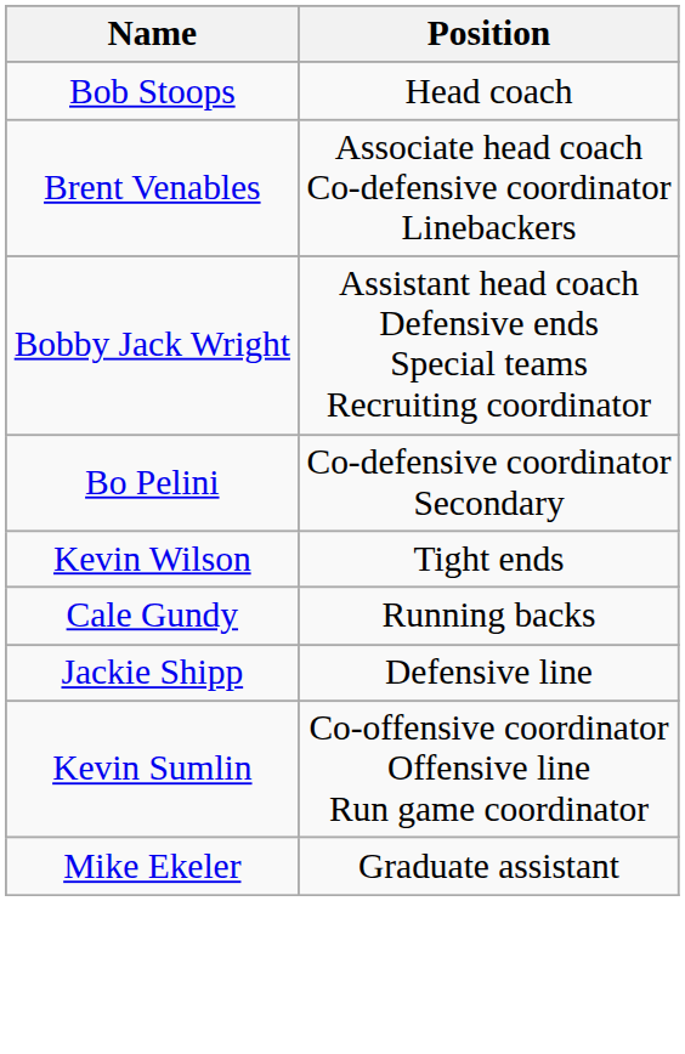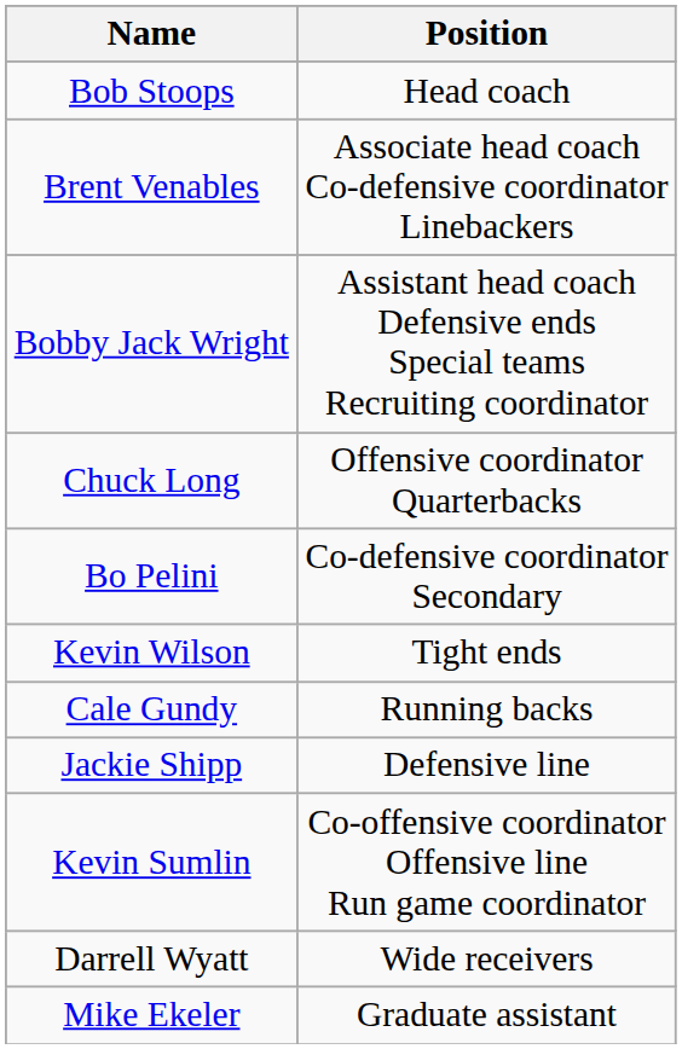 <table class="wikitable">
 <tr>
 <th>Name</th>
 <th>Position</th>
 </tr>
 <tr align="center">
 <td><a href='#'>Bob Stoops</a></td>
 <td>Head coach</td>
 </tr>
 <tr align="center">
 <td><a href='#'>Brent Venables</a></td>
 <td>Associate head coach<br>Co-defensive coordinator<br>Linebackers</td>
 </tr>
 <tr align="center">
 <td><a href='#'>Bobby Jack Wright</a></td>
 <td>Assistant head coach<br>Defensive ends<br>Special teams<br>Recruiting coordinator</td>
+</tr>
+<tr align="center">
+<td><a href='#'>Chuck Long</a></td>
+<td>Offensive coordinator<br>Quarterbacks</td>
 </tr>
 <tr align="center">
 <td><a href='#'>Bo Pelini</a></td>
 <td>Co-defensive coordinator<br>Secondary</td>
 </tr>
 <tr align="center">
 <td><a href='#'>Kevin Wilson</a></td>
 <td>Tight ends</td>
 </tr>
 <tr align="center">
 <td><a href='#'>Cale Gundy</a></td>
 <td>Running backs</td>
 </tr>
 <tr align="center">
 <td><a href='#'>Jackie Shipp</a></td>
 <td>Defensive line</td>
 </tr>
 <tr align="center">
 <td><a href='#'>Kevin Sumlin</a></td>
 <td>Co-offensive coordinator<br>Offensive line<br>Run game coordinator</td>
 </tr>
 <tr align="center">
+<td>Darrell Wyatt</td>
+<td>Wide receivers</td>
+</tr>
+<tr align="center">
 <td><a href='#'>Mike Ekeler</a></td>
 <td>Graduate assistant</td>
 </tr>
 </table>
